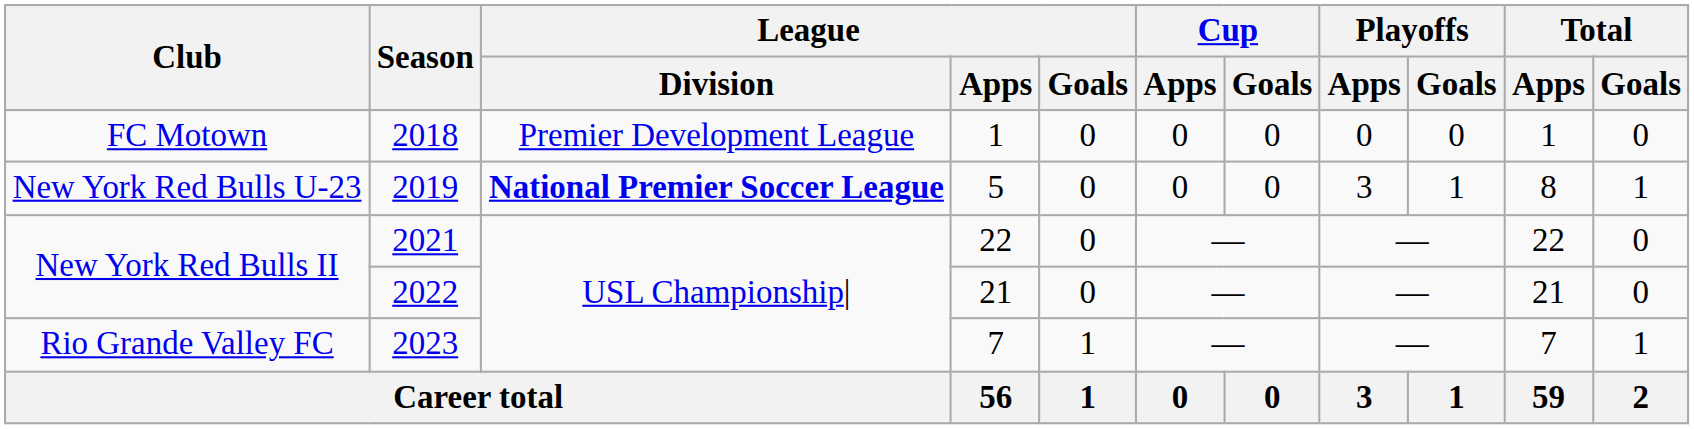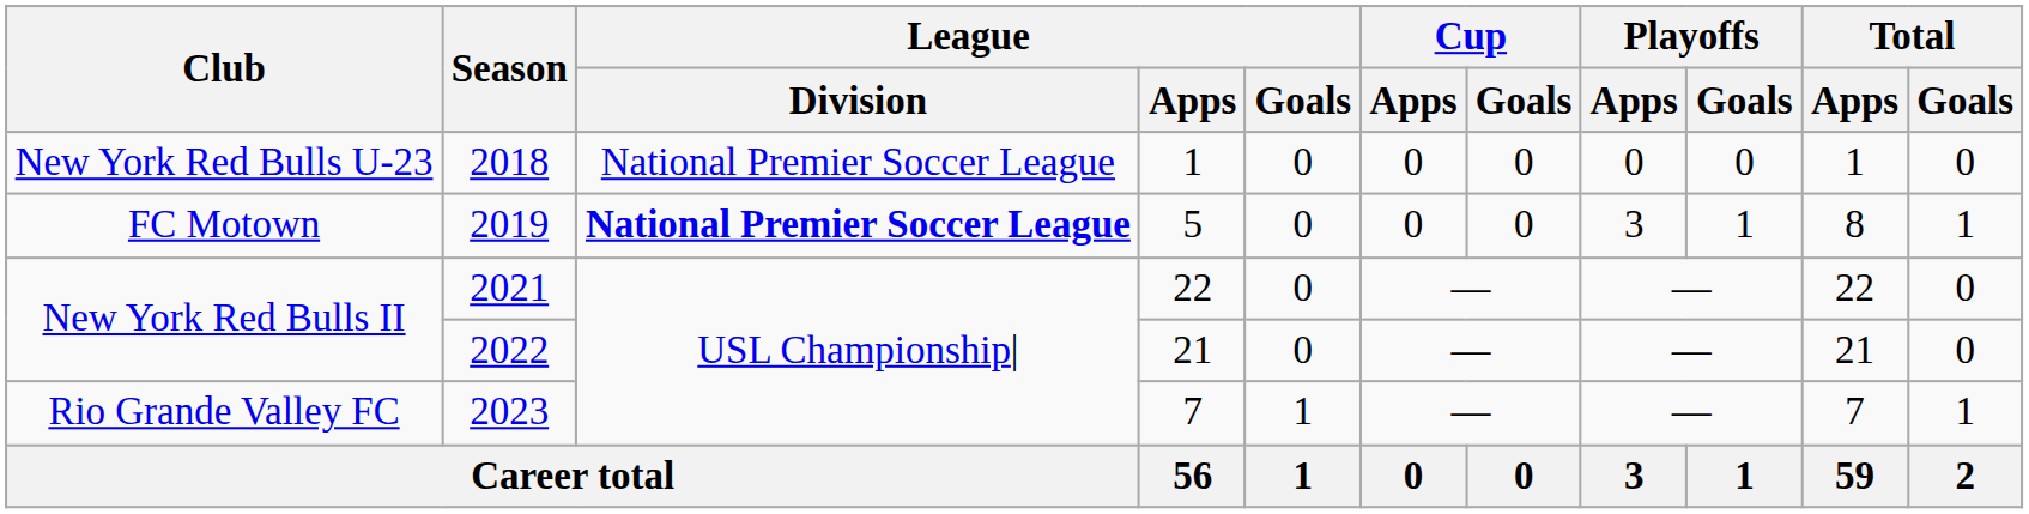 <table class=wikitable style=text-align:center>
 <tr>
 <th rowspan=2>Club</th>
 <th rowspan=2>Season</th>
 <th colspan=3>League</th>
 <th colspan=2><a href='#'>Cup</a></th>
 <th colspan=2>Playoffs</th>
 <th colspan=2>Total</th>
 </tr>
 <tr>
 <th>Division</th>
 <th>Apps</th>
 <th>Goals</th>
 <th>Apps</th>
 <th>Goals</th>
 <th>Apps</th>
 <th>Goals</th>
 <th>Apps</th>
 <th>Goals</th>
 </tr>
 <tr>
-<td rowspan=1><a href='#'>FC Motown</a></td>
+<td rowspan=1><a href='#'>New York Red Bulls U-23</a></td>
 <td><a href='#'>2018</a></td>
-<td><a href='#'>Premier Development League</a></td>
+<td><a href='#'>National Premier Soccer League</a></td>
 <td>1</td>
 <td>0</td>
 <td>0</td>
 <td>0</td>
 <td>0</td>
 <td>0</td>
 <td>1</td>
 <td>0</td>
 </tr>
 <tr>
-<td rowspan=1><a href='#'>New York Red Bulls U-23</a></td>
+<td rowspan=1><a href='#'>FC Motown</a></td>
 <td><a href='#'>2019</a></td>
 <td><strong><a href='#'>National Premier Soccer League</a></strong></td>
 <td>5</td>
 <td>0</td>
 <td>0</td>
 <td>0</td>
 <td>3</td>
 <td>1</td>
 <td>8</td>
 <td>1</td>
 </tr>
 <tr>
 <td rowspan=2><a href='#'>New York Red Bulls II</a></td>
 <td><a href='#'>2021</a></td>
 <td rowspan=3><a href='#'>USL Championship</a>|</td>
 <td>22</td>
 <td>0</td>
 <td colspan=2>—</td>
 <td colspan=2>—</td>
 <td>22</td>
 <td>0</td>
 </tr>
 <tr>
 <td><a href='#'>2022</a></td>
 <td>21</td>
 <td>0</td>
 <td colspan=2>—</td>
 <td colspan=2>—</td>
 <td>21</td>
 <td>0</td>
 </tr>
 <tr>
 <td><a href='#'>Rio Grande Valley FC</a></td>
 <td><a href='#'>2023</a></td>
 <td>7</td>
 <td>1</td>
 <td colspan=2>—</td>
 <td colspan=2>—</td>
 <td>7</td>
 <td>1</td>
 </tr>
 <tr>
 <th colspan=3>Career total</th>
 <th>56</th>
 <th>1</th>
 <th>0</th>
 <th>0</th>
 <th>3</th>
 <th>1</th>
 <th>59</th>
 <th>2</th>
 </tr>
 </table>
